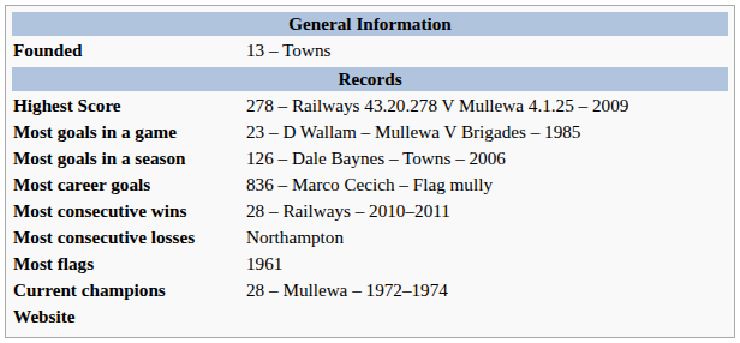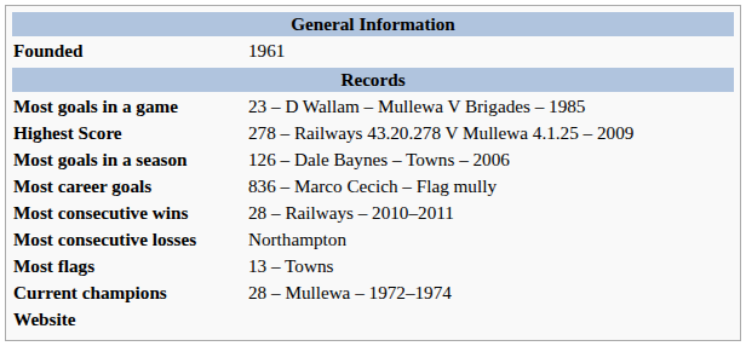 <table class="infobox" style="width: 40em; font-size: 95%;">
 <tr>
 <th colspan="2" bgcolor="#b0c4de"><strong>General Information</strong></th>
 </tr>
 <tr style="vertical-align: top;">
 <td><strong>Founded</strong></td>
-<td>13 – Towns</td>
+<td>1961</td>
 </tr>
 <tr style="vertical-align: top;">
 </tr>
 <tr>
 <th colspan="2" bgcolor="#b0c4de"><strong>Records</strong></th>
 </tr>
+<tr>
+<td><strong>Most goals in a game</strong></td>
+<td>23 – D Wallam – Mullewa V Brigades – 1985</td>
+</tr>
 <tr style="vertical-align: top;">
 <td><strong>Highest Score</strong></td>
 <td>278 – Railways 43.20.278 V Mullewa 4.1.25 – 2009</td>
-</tr>
-<tr>
-<td><strong>Most goals in a game</strong></td>
-<td>23 – D Wallam – Mullewa V Brigades – 1985</td>
 </tr>
 <tr>
 <td><strong>Most goals in a season</strong></td>
 <td>126 – Dale Baynes – Towns – 2006</td>
 </tr>
 <tr>
 <td><strong>Most career goals</strong></td>
 <td>836 – Marco Cecich – Flag mully</td>
 </tr>
 <tr>
 <td><strong>Most consecutive wins</strong></td>
 <td>28 – Railways – 2010–2011</td>
 </tr>
 <tr>
 <td><strong>Most consecutive losses</strong></td>
 <td>Northampton</td>
 </tr>
 <tr>
 <td><strong>Most flags</strong></td>
-<td>1961</td>
+<td>13 – Towns</td>
 </tr>
 <tr>
 <td><strong>Current champions</strong></td>
 <td>28 – Mullewa – 1972–1974</td>
 </tr>
 <tr style="vertical-align: top;"jnh>
 <td><strong>Website</strong></td>
 <td></td>
 </tr>
 <tr>
 </tr>
 </table>
